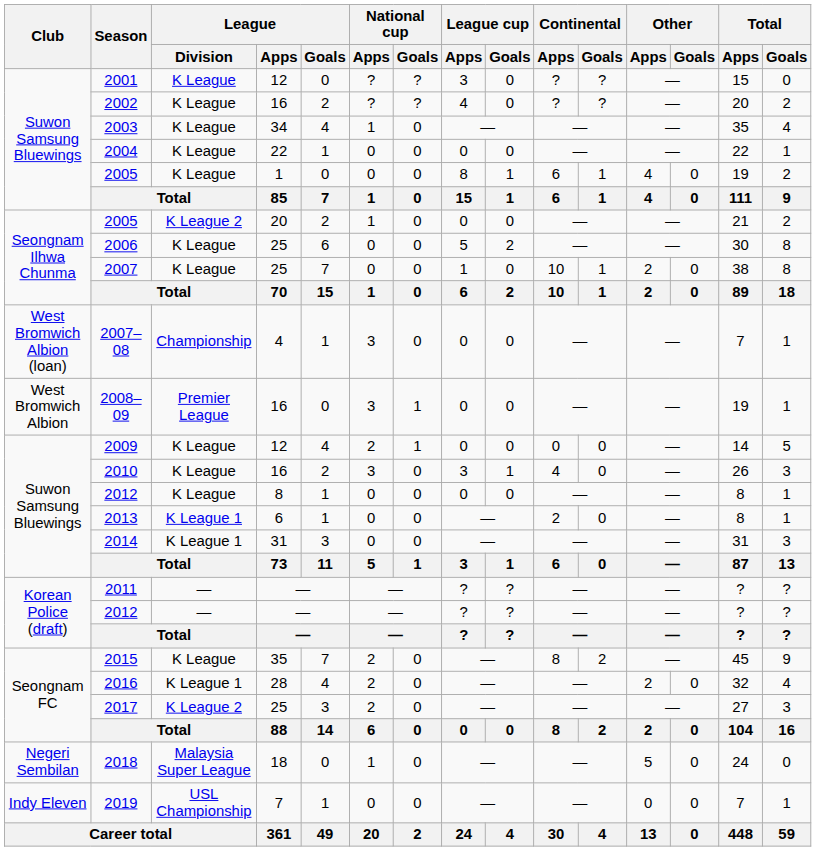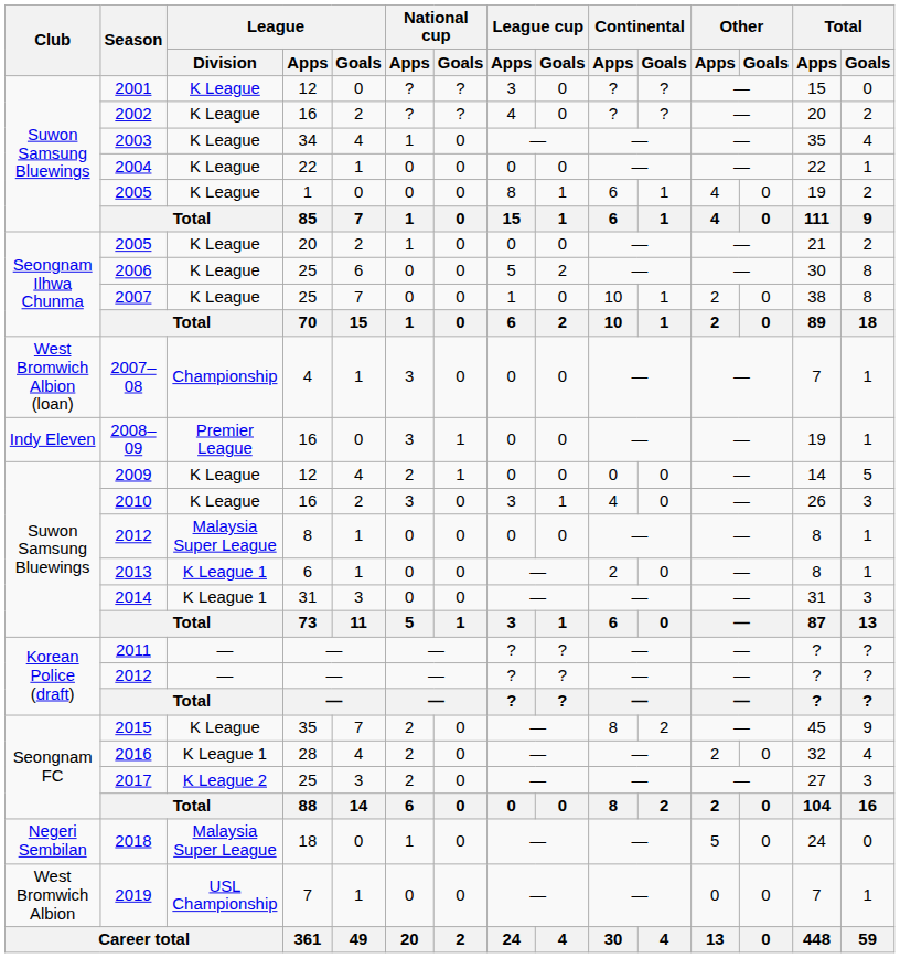 <table class="wikitable" style="text-align: center;">
 <tr>
 <th rowspan=2>Club</th>
 <th rowspan=2>Season</th>
 <th colspan=3>League</th>
 <th colspan=2>National cup</th>
 <th colspan=2>League cup</th>
 <th colspan=2>Continental</th>
 <th colspan=2>Other</th>
 <th colspan=2>Total</th>
 </tr>
 <tr>
 <th>Division</th>
 <th>Apps</th>
 <th>Goals</th>
 <th>Apps</th>
 <th>Goals</th>
 <th>Apps</th>
 <th>Goals</th>
 <th>Apps</th>
 <th>Goals</th>
 <th>Apps</th>
 <th>Goals</th>
 <th>Apps</th>
 <th>Goals</th>
 </tr>
 <tr>
 <td rowspan=6><a href='#'>Suwon Samsung Bluewings</a></td>
 <td><a href='#'>2001</a></td>
 <td><a href='#'>K League</a></td>
 <td>12</td>
 <td>0</td>
 <td>?</td>
 <td>?</td>
 <td>3</td>
 <td>0</td>
 <td>?</td>
 <td>?</td>
 <td colspan=2>—</td>
 <td>15</td>
 <td>0</td>
 </tr>
 <tr>
 <td><a href='#'>2002</a></td>
 <td>K League</td>
 <td>16</td>
 <td>2</td>
 <td>?</td>
 <td>?</td>
 <td>4</td>
 <td>0</td>
 <td>?</td>
 <td>?</td>
 <td colspan=2>—</td>
 <td>20</td>
 <td>2</td>
 </tr>
 <tr>
 <td><a href='#'>2003</a></td>
 <td>K League</td>
 <td>34</td>
 <td>4</td>
 <td>1</td>
 <td>0</td>
 <td colspan=2>—</td>
 <td colspan=2>—</td>
 <td colspan=2>—</td>
 <td>35</td>
 <td>4</td>
 </tr>
 <tr>
 <td><a href='#'>2004</a></td>
 <td>K League</td>
 <td>22</td>
 <td>1</td>
 <td>0</td>
 <td>0</td>
 <td>0</td>
 <td>0</td>
 <td colspan=2>—</td>
 <td colspan=2>—</td>
 <td>22</td>
 <td>1</td>
 </tr>
 <tr>
 <td><a href='#'>2005</a></td>
 <td>K League</td>
 <td>1</td>
 <td>0</td>
 <td>0</td>
 <td>0</td>
 <td>8</td>
 <td>1</td>
 <td>6</td>
 <td>1</td>
 <td>4</td>
 <td>0</td>
 <td>19</td>
 <td>2</td>
 </tr>
 <tr>
 <th colspan=2>Total</th>
 <th>85</th>
 <th>7</th>
 <th>1</th>
 <th>0</th>
 <th>15</th>
 <th>1</th>
 <th>6</th>
 <th>1</th>
 <th>4</th>
 <th>0</th>
 <th>111</th>
 <th>9</th>
 </tr>
 <tr>
 <td rowspan=4><a href='#'>Seongnam Ilhwa Chunma</a></td>
 <td><a href='#'>2005</a></td>
-<td><a href='#'>K League 2</a></td>
+<td>K League</td>
 <td>20</td>
 <td>2</td>
 <td>1</td>
 <td>0</td>
 <td>0</td>
 <td>0</td>
 <td colspan=2>—</td>
 <td colspan=2>—</td>
 <td>21</td>
 <td>2</td>
 </tr>
 <tr>
 <td><a href='#'>2006</a></td>
 <td>K League</td>
 <td>25</td>
 <td>6</td>
 <td>0</td>
 <td>0</td>
 <td>5</td>
 <td>2</td>
 <td colspan=2>—</td>
 <td colspan=2>—</td>
 <td>30</td>
 <td>8</td>
 </tr>
 <tr>
 <td><a href='#'>2007</a></td>
 <td>K League</td>
 <td>25</td>
 <td>7</td>
 <td>0</td>
 <td>0</td>
 <td>1</td>
 <td>0</td>
 <td>10</td>
 <td>1</td>
 <td>2</td>
 <td>0</td>
 <td>38</td>
 <td>8</td>
 </tr>
 <tr>
 <th colspan=2>Total</th>
 <th>70</th>
 <th>15</th>
 <th>1</th>
 <th>0</th>
 <th>6</th>
 <th>2</th>
 <th>10</th>
 <th>1</th>
 <th>2</th>
 <th>0</th>
 <th>89</th>
 <th>18</th>
 </tr>
 <tr>
 <td><a href='#'>West Bromwich Albion</a> (loan)</td>
 <td><a href='#'>2007–08</a></td>
 <td><a href='#'>Championship</a></td>
 <td>4</td>
 <td>1</td>
 <td>3</td>
 <td>0</td>
 <td>0</td>
 <td>0</td>
 <td colspan=2>—</td>
 <td colspan=2>—</td>
 <td>7</td>
 <td>1</td>
 </tr>
 <tr>
-<td>West Bromwich Albion</td>
+<td><a href='#'>Indy Eleven</a></td>
 <td><a href='#'>2008–09</a></td>
 <td><a href='#'>Premier League</a></td>
 <td>16</td>
 <td>0</td>
 <td>3</td>
 <td>1</td>
 <td>0</td>
 <td>0</td>
 <td colspan=2>—</td>
 <td colspan=2>—</td>
 <td>19</td>
 <td>1</td>
 </tr>
 <tr>
 <td rowspan=6>Suwon Samsung Bluewings</td>
 <td><a href='#'>2009</a></td>
 <td>K League</td>
 <td>12</td>
 <td>4</td>
 <td>2</td>
 <td>1</td>
 <td>0</td>
 <td>0</td>
 <td>0</td>
 <td>0</td>
 <td colspan=2>—</td>
 <td>14</td>
 <td>5</td>
 </tr>
 <tr>
 <td><a href='#'>2010</a></td>
 <td>K League</td>
 <td>16</td>
 <td>2</td>
 <td>3</td>
 <td>0</td>
 <td>3</td>
 <td>1</td>
 <td>4</td>
 <td>0</td>
 <td colspan=2>—</td>
 <td>26</td>
 <td>3</td>
 </tr>
 <tr>
 <td><a href='#'>2012</a></td>
-<td>K League</td>
+<td rowspan=1><a href='#'>Malaysia Super League</a></td>
 <td>8</td>
 <td>1</td>
 <td>0</td>
 <td>0</td>
 <td>0</td>
 <td>0</td>
 <td colspan=2>—</td>
 <td colspan=2>—</td>
 <td>8</td>
 <td>1</td>
 </tr>
 <tr>
 <td><a href='#'>2013</a></td>
 <td><a href='#'>K League 1</a></td>
 <td>6</td>
 <td>1</td>
 <td>0</td>
 <td>0</td>
 <td colspan=2>—</td>
 <td>2</td>
 <td>0</td>
 <td colspan=2>—</td>
 <td>8</td>
 <td>1</td>
 </tr>
 <tr>
 <td><a href='#'>2014</a></td>
 <td>K League 1</td>
 <td>31</td>
 <td>3</td>
 <td>0</td>
 <td>0</td>
 <td colspan=2>—</td>
 <td colspan=2>—</td>
 <td colspan=2>—</td>
 <td>31</td>
 <td>3</td>
 </tr>
 <tr>
 <th colspan=2>Total</th>
 <th>73</th>
 <th>11</th>
 <th>5</th>
 <th>1</th>
 <th>3</th>
 <th>1</th>
 <th>6</th>
 <th>0</th>
 <th colspan=2>—</th>
 <th>87</th>
 <th>13</th>
 </tr>
 <tr>
 <td rowspan=3><a href='#'>Korean Police</a> (<a href='#'>draft</a>)</td>
 <td><a href='#'>2011</a></td>
 <td>—</td>
 <td colspan=2>—</td>
 <td colspan=2>—</td>
 <td>?</td>
 <td>?</td>
 <td colspan=2>—</td>
 <td colspan=2>—</td>
 <td>?</td>
 <td>?</td>
 </tr>
 <tr>
 <td><a href='#'>2012</a></td>
 <td>—</td>
 <td colspan=2>—</td>
 <td colspan=2>—</td>
 <td>?</td>
 <td>?</td>
 <td colspan=2>—</td>
 <td colspan=2>—</td>
 <td>?</td>
 <td>?</td>
 </tr>
 <tr>
 <th colspan=2>Total</th>
 <th colspan=2>—</th>
 <th colspan=2>—</th>
 <th>?</th>
 <th>?</th>
 <th colspan=2>—</th>
 <th colspan=2>—</th>
 <th>?</th>
 <th>?</th>
 </tr>
 <tr>
 <td rowspan=4>Seongnam FC</td>
 <td><a href='#'>2015</a></td>
 <td>K League</td>
 <td>35</td>
 <td>7</td>
 <td>2</td>
 <td>0</td>
 <td colspan=2>—</td>
 <td>8</td>
 <td>2</td>
 <td colspan=2>—</td>
 <td>45</td>
 <td>9</td>
 </tr>
 <tr>
 <td><a href='#'>2016</a></td>
 <td>K League 1</td>
 <td>28</td>
 <td>4</td>
 <td>2</td>
 <td>0</td>
 <td colspan=2>—</td>
 <td colspan=2>—</td>
 <td>2</td>
 <td>0</td>
 <td>32</td>
 <td>4</td>
 </tr>
 <tr>
 <td><a href='#'>2017</a></td>
 <td><a href='#'>K League 2</a></td>
 <td>25</td>
 <td>3</td>
 <td>2</td>
 <td>0</td>
 <td colspan=2>—</td>
 <td colspan=2>—</td>
 <td colspan=2>—</td>
 <td>27</td>
 <td>3</td>
 </tr>
 <tr>
 <th colspan=2>Total</th>
 <th>88</th>
 <th>14</th>
 <th>6</th>
 <th>0</th>
 <th>0</th>
 <th>0</th>
 <th>8</th>
 <th>2</th>
 <th>2</th>
 <th>0</th>
 <th>104</th>
 <th>16</th>
 </tr>
 <tr>
 <td rowspan=1><a href='#'>Negeri Sembilan</a></td>
 <td><a href='#'>2018</a></td>
 <td rowspan=1><a href='#'>Malaysia Super League</a></td>
 <td>18</td>
 <td>0</td>
 <td>1</td>
 <td>0</td>
 <td colspan=2>—</td>
 <td colspan=2>—</td>
 <td>5</td>
 <td>0</td>
 <td>24</td>
 <td>0</td>
 </tr>
 <tr>
-<td><a href='#'>Indy Eleven</a></td>
+<td>West Bromwich Albion</td>
 <td><a href='#'>2019</a></td>
 <td><a href='#'>USL Championship</a></td>
 <td>7</td>
 <td>1</td>
 <td>0</td>
 <td>0</td>
 <td colspan=2>—</td>
 <td colspan=2>—</td>
 <td>0</td>
 <td>0</td>
 <td>7</td>
 <td>1</td>
 </tr>
 <tr>
 <th colspan=3>Career total</th>
 <th>361</th>
 <th>49</th>
 <th>20</th>
 <th>2</th>
 <th>24</th>
 <th>4</th>
 <th>30</th>
 <th>4</th>
 <th>13</th>
 <th>0</th>
 <th>448</th>
 <th>59</th>
 </tr>
 </table>
